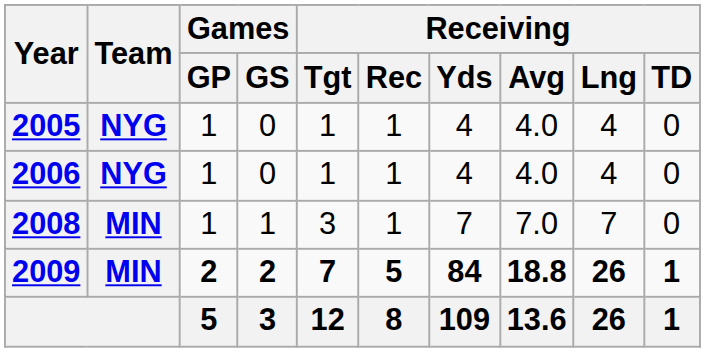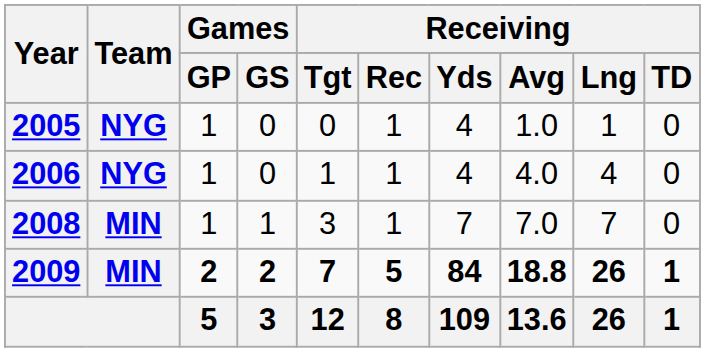 <table class="wikitable" style="text-align:center">
 <tr>
 <th rowspan="2">Year</th>
 <th rowspan="2">Team</th>
 <th colspan="2">Games</th>
 <th colspan="6">Receiving</th>
 </tr>
 <tr>
 <th>GP</th>
 <th>GS</th>
 <th>Tgt</th>
 <th>Rec</th>
 <th>Yds</th>
 <th>Avg</th>
 <th>Lng</th>
 <th>TD</th>
 </tr>
 <tr>
 <th><a href='#'>2005</a></th>
 <th><a href='#'>NYG</a></th>
 <td>1</td>
 <td>0</td>
-<td>1</td>
+<td>0</td>
 <td>1</td>
 <td>4</td>
-<td>4.0</td>
-<td>4</td>
+<td>1.0</td>
+<td>1</td>
 <td>0</td>
 </tr>
 <tr>
 <th><a href='#'>2006</a></th>
 <th><a href='#'>NYG</a></th>
 <td>1</td>
 <td>0</td>
 <td>1</td>
 <td>1</td>
 <td>4</td>
 <td>4.0</td>
 <td>4</td>
 <td>0</td>
 </tr>
 <tr>
 <th><a href='#'>2008</a></th>
 <th><a href='#'>MIN</a></th>
 <td>1</td>
 <td>1</td>
 <td>3</td>
 <td>1</td>
 <td>7</td>
 <td>7.0</td>
 <td>7</td>
 <td>0</td>
 </tr>
 <tr>
 <th><a href='#'>2009</a></th>
 <th><a href='#'>MIN</a></th>
 <td><strong>2</strong></td>
 <td><strong>2</strong></td>
 <td><strong>7</strong></td>
 <td><strong>5</strong></td>
 <td><strong>84</strong></td>
 <td><strong>18.8</strong></td>
 <td><strong>26</strong></td>
 <td><strong>1</strong></td>
 </tr>
 <tr>
 <th colspan="2"></th>
 <th>5</th>
 <th>3</th>
 <th>12</th>
 <th>8</th>
 <th>109</th>
 <th>13.6</th>
 <th>26</th>
 <th>1</th>
 </tr>
 </table>
